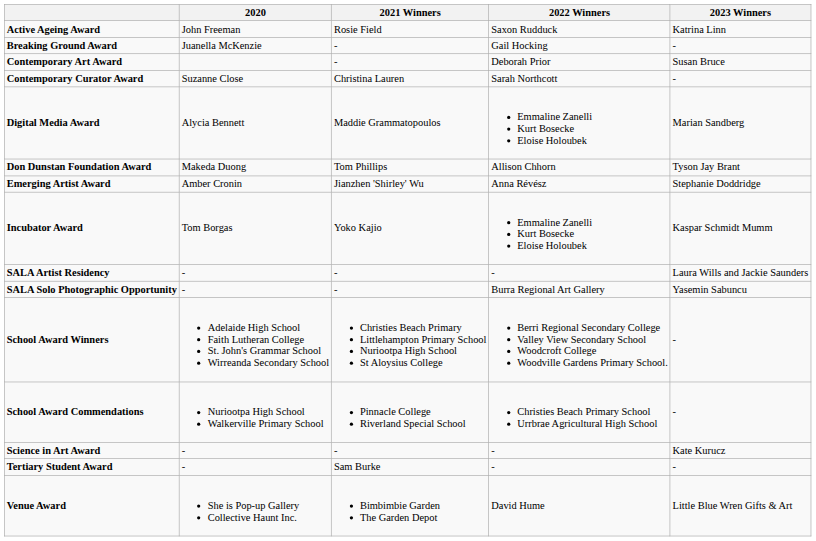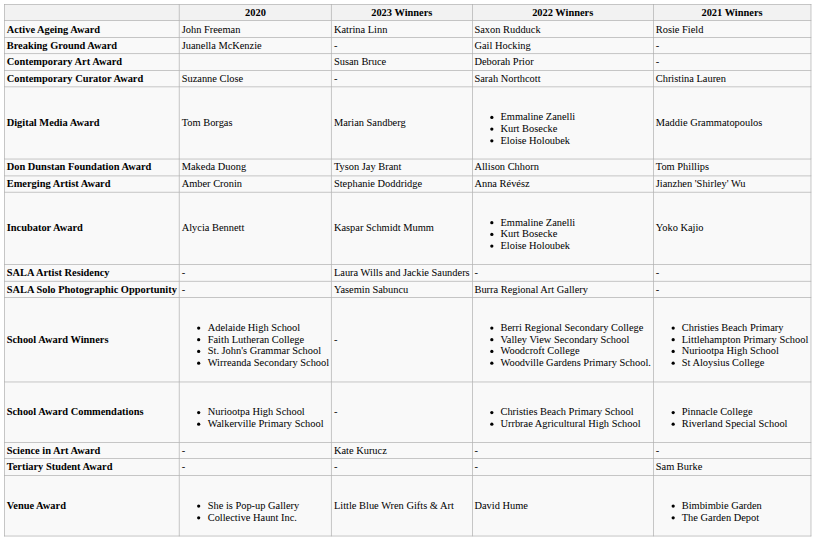 <table class="wikitable">
 <tr>
 <th></th>
 <th>2020</th>
+<th>2023 Winners</th>
+<th>2022 Winners</th>
 <th>2021 Winners</th>
-<th>2022 Winners</th>
-<th>2023 Winners</th>
 </tr>
 <tr>
 <td><strong>Active Ageing Award</strong></td>
 <td>John Freeman</td>
+<td>Katrina Linn</td>
+<td>Saxon Rudduck</td>
 <td>Rosie Field</td>
-<td>Saxon Rudduck</td>
-<td>Katrina Linn</td>
 </tr>
 <tr>
 <td><strong>Breaking Ground Award</strong></td>
 <td>Juanella McKenzie</td>
 <td>-</td>
 <td>Gail Hocking</td>
 <td>-</td>
 </tr>
 <tr>
 <td><strong>Contemporary Art Award</strong></td>
 <td></td>
+<td>Susan Bruce</td>
+<td>Deborah Prior</td>
 <td>-</td>
-<td>Deborah Prior</td>
-<td>Susan Bruce</td>
 </tr>
 <tr>
 <td><strong>Contemporary Curator Award</strong></td>
 <td>Suzanne Close</td>
+<td>-</td>
+<td>Sarah Northcott</td>
 <td>Christina Lauren</td>
-<td>Sarah Northcott</td>
-<td>-</td>
 </tr>
 <tr>
 <td><strong>Digital Media Award</strong></td>
-<td>Alycia Bennett</td>
+<td>Tom Borgas</td>
+<td>Marian Sandberg</td>
+<td><br><ul><li>Emmaline Zanelli</li><li>Kurt Bosecke</li><li>Eloise Holoubek</li></ul></td>
 <td>Maddie Grammatopoulos</td>
-<td><br><ul><li>Emmaline Zanelli</li><li>Kurt Bosecke</li><li>Eloise Holoubek</li></ul></td>
-<td>Marian Sandberg</td>
 </tr>
 <tr>
 <td><strong>Don Dunstan Foundation Award</strong></td>
 <td>Makeda Duong</td>
+<td>Tyson Jay Brant</td>
+<td>Allison Chhorn</td>
 <td>Tom Phillips</td>
-<td>Allison Chhorn</td>
-<td>Tyson Jay Brant</td>
 </tr>
 <tr>
 <td><strong>Emerging Artist Award</strong></td>
 <td>Amber Cronin</td>
+<td>Stephanie Doddridge</td>
+<td>Anna Révész</td>
 <td>Jianzhen 'Shirley' Wu</td>
-<td>Anna Révész</td>
-<td>Stephanie Doddridge</td>
 </tr>
 <tr>
 <td><strong>Incubator Award</strong></td>
-<td>Tom Borgas</td>
+<td>Alycia Bennett</td>
+<td>Kaspar Schmidt Mumm</td>
+<td><br><ul><li>Emmaline Zanelli</li><li>Kurt Bosecke</li><li>Eloise Holoubek</li></ul></td>
 <td>Yoko Kajio</td>
-<td><br><ul><li>Emmaline Zanelli</li><li>Kurt Bosecke</li><li>Eloise Holoubek</li></ul></td>
-<td>Kaspar Schmidt Mumm</td>
 </tr>
 <tr>
 <td><strong>SALA Artist Residency</strong></td>
 <td>-</td>
+<td>Laura Wills and Jackie Saunders</td>
 <td>-</td>
 <td>-</td>
-<td>Laura Wills and Jackie Saunders</td>
 </tr>
 <tr>
 <td><strong>SALA Solo Photographic Opportunity</strong></td>
 <td>-</td>
+<td>Yasemin Sabuncu</td>
+<td>Burra Regional Art Gallery</td>
 <td>-</td>
-<td>Burra Regional Art Gallery</td>
-<td>Yasemin Sabuncu</td>
 </tr>
 <tr>
 <td><strong>School Award Winners</strong></td>
 <td><br><ul><li>Adelaide High School</li><li>Faith Lutheran College</li><li>St. John's Grammar School</li><li>Wirreanda Secondary School</li></ul></td>
+<td>-</td>
+<td><br><ul><li>Berri Regional Secondary College</li><li>Valley View Secondary School</li><li>Woodcroft College</li><li>Woodville Gardens Primary School.</li></ul></td>
 <td><br><ul><li>Christies Beach Primary</li><li>Littlehampton Primary School</li><li>Nuriootpa High School</li><li>St Aloysius College</li></ul></td>
-<td><br><ul><li>Berri Regional Secondary College</li><li>Valley View Secondary School</li><li>Woodcroft College</li><li>Woodville Gardens Primary School.</li></ul></td>
-<td>-</td>
 </tr>
 <tr>
 <td><strong>School Award Commendations</strong></td>
 <td><br><ul><li>Nuriootpa High School</li><li>Walkerville Primary School</li></ul></td>
+<td>-</td>
+<td><br><ul><li>Christies Beach Primary School</li><li>Urrbrae Agricultural High School</li></ul></td>
 <td><br><ul><li>Pinnacle College</li><li>Riverland Special School</li></ul></td>
-<td><br><ul><li>Christies Beach Primary School</li><li>Urrbrae Agricultural High School</li></ul></td>
-<td>-</td>
 </tr>
 <tr>
 <td><strong>Science in Art Award</strong></td>
 <td>-</td>
+<td>Kate Kurucz</td>
 <td>-</td>
 <td>-</td>
-<td>Kate Kurucz</td>
 </tr>
 <tr>
 <td><strong>Tertiary Student Award</strong></td>
 <td>-</td>
-<td>Sam Burke</td>
 <td>-</td>
 <td>-</td>
+<td>Sam Burke</td>
 </tr>
 <tr>
 <td><strong>Venue Award</strong></td>
 <td><br><ul><li>She is Pop-up Gallery</li><li>Collective Haunt Inc.</li></ul></td>
+<td>Little Blue Wren Gifts & Art</td>
+<td>David Hume</td>
 <td><br><ul><li>Bimbimbie Garden</li><li>The Garden Depot</li></ul></td>
-<td>David Hume</td>
-<td>Little Blue Wren Gifts & Art</td>
 </tr>
 </table>
